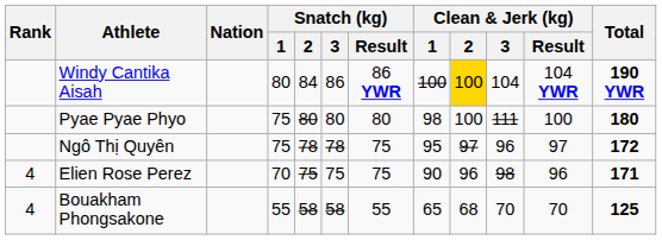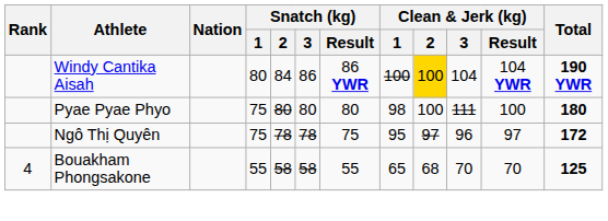 <table class="wikitable sortable" style="text-align:center;">
 <tr>
 <th rowspan=2>Rank</th>
 <th rowspan=2>Athlete</th>
 <th rowspan=2>Nation</th>
 <th colspan=4>Snatch (kg)</th>
 <th colspan=4>Clean & Jerk (kg)</th>
 <th rowspan=2>Total</th>
 </tr>
 <tr>
 <th>1</th>
 <th>2</th>
 <th>3</th>
 <th>Result</th>
 <th>1</th>
 <th>2</th>
 <th>3</th>
 <th>Result</th>
 </tr>
 <tr>
 <td></td>
 <td align=left><a href='#'>Windy Cantika Aisah</a></td>
 <td align=left></td>
 <td>80</td>
 <td>84</td>
 <td>86</td>
 <td>86 <strong><a href='#'>YWR</a></strong></td>
 <td><s>100</s></td>
 <td style="background: gold;">100</td>
 <td>104</td>
 <td>104 <strong><a href='#'>YWR</a></strong></td>
 <td><strong>190</strong> <strong><a href='#'>YWR</a></strong></td>
 </tr>
 <tr>
 <td></td>
 <td align=left>Pyae Pyae Phyo</td>
 <td align=left></td>
 <td>75</td>
 <td><s>80</s></td>
 <td>80</td>
 <td>80</td>
 <td>98</td>
 <td>100</td>
 <td><s>111</s></td>
 <td>100</td>
 <td><strong>180</strong></td>
 </tr>
 <tr>
 <td></td>
 <td align=left>Ngô Thị Quyên</td>
 <td align=left></td>
 <td>75</td>
 <td><s>78</s></td>
 <td><s>78</s></td>
 <td>75</td>
 <td>95</td>
 <td><s>97</s></td>
 <td>96</td>
 <td>97</td>
 <td><strong>172</strong></td>
 </tr>
 <tr>
 <td>4</td>
-<td align=left>Elien Rose Perez</td>
-<td align=left></td>
-<td>70</td>
-<td><s>75</s></td>
-<td>75</td>
-<td>75</td>
-<td>90</td>
-<td>96</td>
-<td><s>98</s></td>
-<td>96</td>
-<td><strong>171</strong></td>
-</tr>
-<tr>
-<td>4</td>
 <td align=left>Bouakham Phongsakone</td>
 <td align=left></td>
 <td>55</td>
 <td><s>58</s></td>
 <td><s>58</s></td>
 <td>55</td>
 <td>65</td>
 <td>68</td>
 <td>70</td>
 <td>70</td>
 <td><strong>125</strong></td>
 </tr>
 </table>
